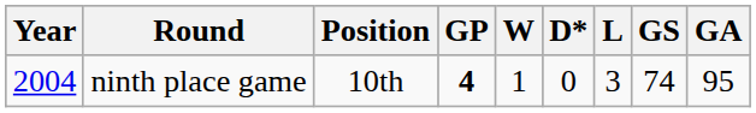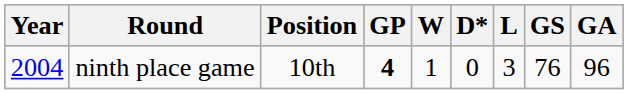 <table class="wikitable" style="text-align: center;">
 <tr>
 <th>Year</th>
 <th>Round</th>
 <th>Position</th>
 <th>GP</th>
 <th>W</th>
 <th>D*</th>
 <th>L</th>
 <th>GS</th>
 <th>GA</th>
 </tr>
 <tr>
 <td> <a href='#'>2004</a></td>
 <td>ninth place game</td>
 <td>10th</td>
 <td><strong>4</strong></td>
 <td>1</td>
 <td>0</td>
 <td>3</td>
-<td>74</td>
-<td>95</td>
+<td>76</td>
+<td>96</td>
 </tr>
 </table>
